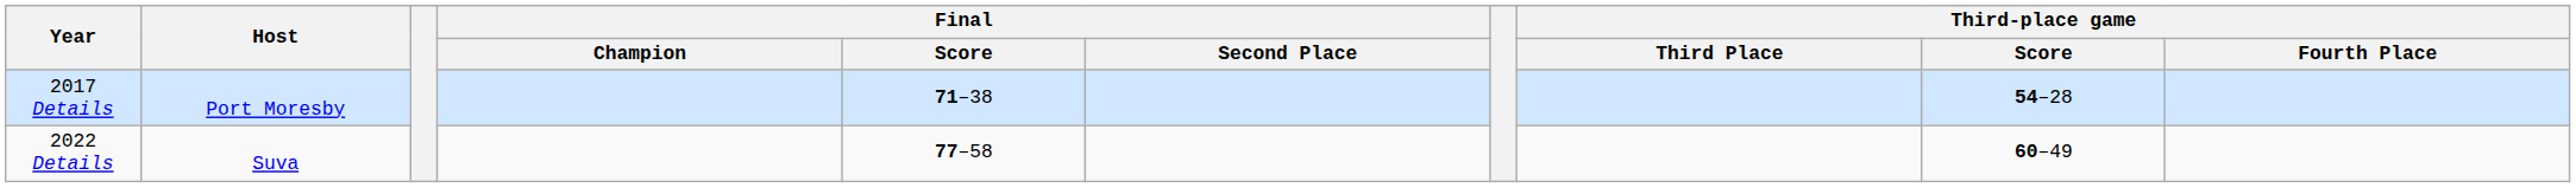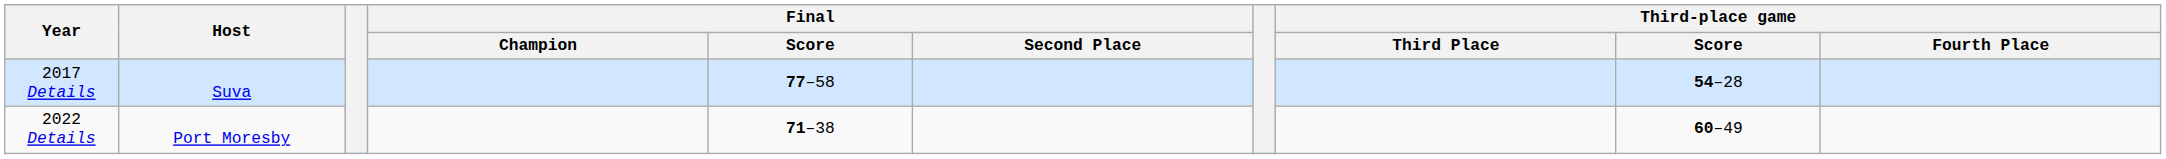 <table class="wikitable" style="font-size:90%; width: 98%; text-align: center;">
 <tr bgcolor=#C1D8FF>
 <th rowspan=2 width=5%>Year</th>
 <th rowspan=2 width=10%>Host</th>
 <th width=1% rowspan=14 bgcolor=ffffff></th>
 <th colspan=3>Final</th>
 <th width=1% rowspan=14 bgcolor=ffffff></th>
 <th colspan=3>Third-place game</th>
 </tr>
 <tr bgcolor=#EFEFEF>
 <th width=15%>Champion</th>
 <th width=9%>Score</th>
 <th width=15%>Second Place</th>
 <th width=15%>Third Place</th>
 <th width=9%>Score</th>
 <th width=15%>Fourth Place</th>
 </tr>
 <tr bgcolor=#D0E7FF>
 <td>2017 <br> <em><a href='#'>Details</a></em></td>
-<td> <br> <a href='#'>Port Moresby</a></td>
+<td> <br> <a href='#'>Suva</a></td>
 <td><strong></strong></td>
-<td><strong>71</strong>–38</td>
+<td><strong>77</strong>–58</td>
 <td></td>
 <td></td>
 <td><strong>54</strong>–28</td>
 <td></td>
 </tr>
 <tr bgcolor=>
 <td>2022 <br> <em><a href='#'>Details</a></em></td>
-<td> <br> <a href='#'>Suva</a></td>
+<td> <br> <a href='#'>Port Moresby</a></td>
 <td><strong></strong></td>
-<td><strong>77</strong>–58</td>
+<td><strong>71</strong>–38</td>
 <td></td>
 <td></td>
 <td><strong>60</strong>–49</td>
 <td></td>
 </tr>
 </table>
